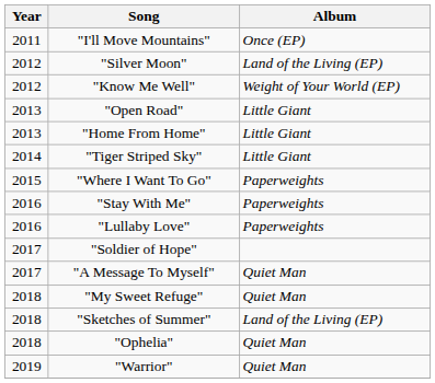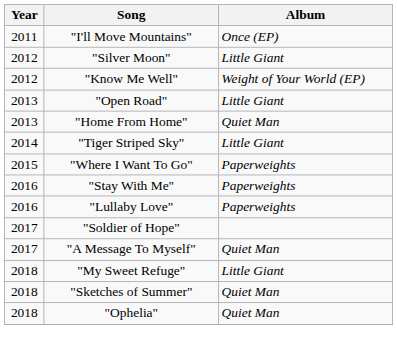 <table class="wikitable">
 <tr>
 <th width="40">Year</th>
 <th width="200">Song</th>
 <th width="200">Album</th>
 </tr>
 <tr>
 <td align="center">2011</td>
 <td align="center">"I'll Move Mountains"</td>
 <td><em>Once (EP)</em></td>
 </tr>
 <tr>
 <td align="center">2012</td>
 <td align="center">"Silver Moon"</td>
-<td><em>Land of the Living (EP)</em></td>
+<td><em>Little Giant</em></td>
 </tr>
 <tr>
 <td align="center">2012</td>
 <td align="center">"Know Me Well"</td>
 <td><em>Weight of Your World (EP)</em></td>
 </tr>
 <tr>
 <td align="center">2013</td>
 <td align="center">"Open Road"</td>
 <td><em>Little Giant</em></td>
 </tr>
 <tr>
 <td align="center">2013</td>
 <td align="center">"Home From Home"</td>
-<td><em>Little Giant</em></td>
+<td><em>Quiet Man</em></td>
 </tr>
 <tr>
 <td align="center">2014</td>
 <td align="center">"Tiger Striped Sky"</td>
 <td><em>Little Giant</em></td>
 </tr>
 <tr>
 <td align="center">2015</td>
 <td align="center">"Where I Want To Go"</td>
 <td><em>Paperweights</em></td>
 </tr>
 <tr>
 <td align="center">2016</td>
 <td align="center">"Stay With Me"</td>
 <td><em>Paperweights</em></td>
 </tr>
 <tr>
 <td align="center">2016</td>
 <td align="center">"Lullaby Love"</td>
 <td><em>Paperweights</em></td>
 </tr>
 <tr>
 <td align="center">2017</td>
 <td align="center">"Soldier of Hope"</td>
 <td></td>
 </tr>
 <tr>
 <td align="center">2017</td>
 <td align="center">"A Message To Myself"</td>
 <td><em>Quiet Man</em></td>
 </tr>
 <tr>
 <td align="center">2018</td>
 <td align="center">"My Sweet Refuge"</td>
-<td><em>Quiet Man</em></td>
+<td><em>Little Giant</em></td>
 </tr>
 <tr>
 <td align="center">2018</td>
 <td align="center">"Sketches of Summer"</td>
-<td><em>Land of the Living (EP)</em></td>
+<td><em>Quiet Man</em></td>
 </tr>
 <tr>
 <td align="center">2018</td>
 <td align="center">"Ophelia"</td>
 <td><em>Quiet Man</em></td>
 </tr>
 <tr>
-<td align="center">2019</td>
-<td align="center">"Warrior"</td>
-<td><em>Quiet Man</em></td>
-</tr>
-<tr>
 </tr>
 </table>
